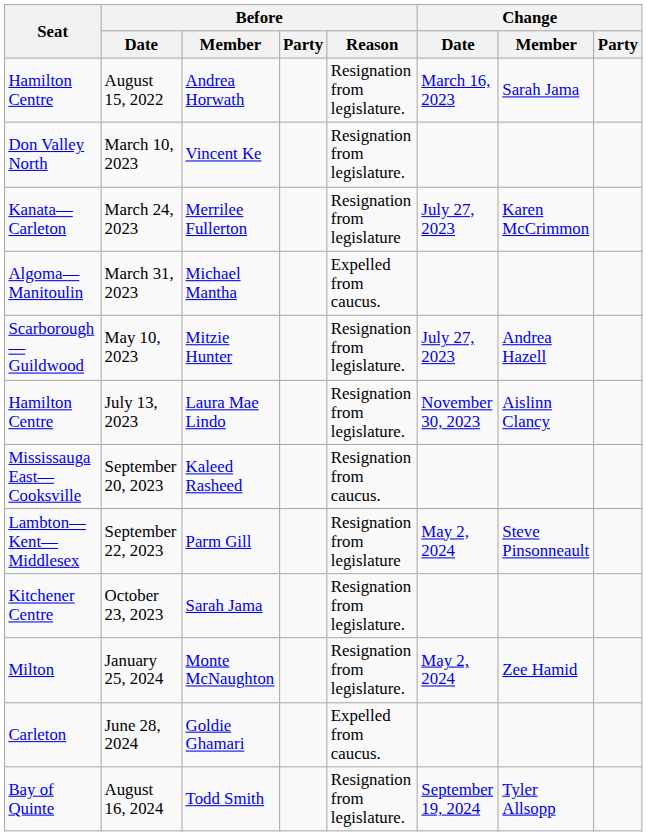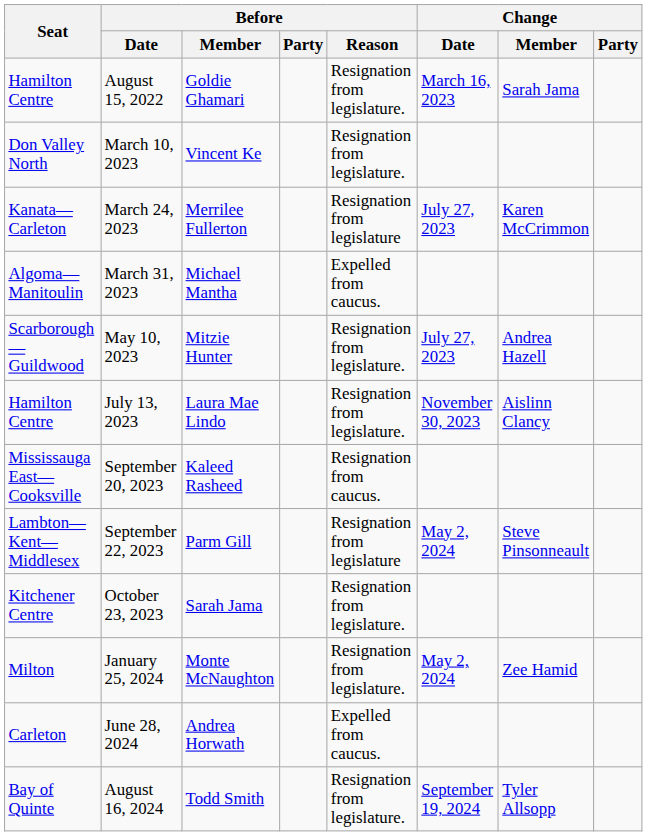 <table class="wikitable plainrowheaders" style="border: none;">
 <tr>
 <th rowspan="2">Seat</th>
 <th colspan="4">Before</th>
 <th colspan="3">Change</th>
 </tr>
 <tr>
 <th>Date</th>
 <th>Member</th>
 <th>Party</th>
 <th>Reason</th>
 <th>Date</th>
 <th>Member</th>
 <th>Party</th>
 </tr>
 <tr>
 <td><a href='#'>Hamilton Centre</a></td>
 <td>August 15, 2022</td>
-<td><a href='#'>Andrea Horwath</a></td>
+<td><a href='#'>Goldie Ghamari</a></td>
 <td></td>
 <td>Resignation from legislature.</td>
 <td><a href='#'>March 16, 2023</a></td>
 <td><a href='#'>Sarah Jama</a></td>
 <td> </td>
 </tr>
 <tr>
 <td><a href='#'>Don Valley North</a></td>
 <td>March 10, 2023</td>
 <td><a href='#'>Vincent Ke</a></td>
 <td></td>
 <td>Resignation from legislature.</td>
 <td></td>
 <td></td>
 <td></td>
 </tr>
 <tr>
 <td><a href='#'>Kanata—Carleton</a></td>
 <td>March 24, 2023</td>
 <td><a href='#'>Merrilee Fullerton</a></td>
 <td></td>
 <td>Resignation from legislature</td>
 <td><a href='#'>July 27, 2023</a></td>
 <td><a href='#'>Karen McCrimmon</a></td>
 <td></td>
 </tr>
 <tr>
 <td><a href='#'>Algoma—Manitoulin</a></td>
 <td>March 31, 2023</td>
 <td><a href='#'>Michael Mantha</a></td>
 <td></td>
 <td>Expelled from caucus.</td>
 <td></td>
 <td></td>
 <td></td>
 </tr>
 <tr>
 <td><a href='#'>Scarborough—Guildwood</a></td>
 <td>May 10, 2023</td>
 <td><a href='#'>Mitzie Hunter</a></td>
 <td></td>
 <td Resignation from legislature>Resignation from legislature.</td>
 <td><a href='#'>July 27, 2023</a></td>
 <td><a href='#'>Andrea Hazell</a></td>
 <td></td>
 </tr>
 <tr>
 <td><a href='#'>Hamilton Centre</a></td>
 <td>July 13, 2023</td>
 <td><a href='#'>Laura Mae Lindo</a></td>
 <td></td>
 <td Resignation from legislature>Resignation from legislature.</td>
 <td><a href='#'>November 30, 2023</a></td>
 <td><a href='#'>Aislinn Clancy</a></td>
 <td></td>
 </tr>
 <tr>
 <td><a href='#'>Mississauga East—Cooksville</a></td>
 <td>September 20, 2023</td>
 <td><a href='#'>Kaleed Rasheed</a></td>
 <td></td>
 <td>Resignation from caucus.</td>
 <td></td>
 <td></td>
 <td></td>
 </tr>
 <tr>
 <td><a href='#'>Lambton—Kent—Middlesex</a></td>
 <td>September 22, 2023</td>
 <td><a href='#'>Parm Gill</a></td>
 <td></td>
 <td>Resignation from legislature</td>
 <td><a href='#'>May 2, 2024</a></td>
 <td><a href='#'>Steve Pinsonneault</a></td>
 <td></td>
 </tr>
 <tr>
 <td><a href='#'>Kitchener Centre</a></td>
 <td>October 23, 2023</td>
 <td><a href='#'>Sarah Jama</a></td>
 <td></td>
 <td Resignation from legislature>Resignation from legislature.</td>
 <td></td>
 <td></td>
 <td></td>
 </tr>
 <tr>
 <td><a href='#'>Milton</a></td>
 <td>January 25, 2024</td>
 <td><a href='#'>Monte McNaughton</a></td>
 <td></td>
 <td>Resignation from legislature.</td>
 <td><a href='#'>May 2, 2024</a></td>
 <td><a href='#'>Zee Hamid</a></td>
 <td></td>
 </tr>
 <tr>
 <td><a href='#'>Carleton</a></td>
 <td>June 28, 2024</td>
-<td><a href='#'>Goldie Ghamari</a></td>
+<td><a href='#'>Andrea Horwath</a></td>
 <td></td>
 <td>Expelled from caucus.</td>
 <td></td>
 <td></td>
 <td></td>
 </tr>
 <tr>
 <td><a href='#'>Bay of Quinte</a></td>
 <td>August 16, 2024</td>
 <td><a href='#'>Todd Smith</a></td>
 <td></td>
 <td>Resignation from legislature.</td>
 <td><a href='#'>September 19, 2024</a></td>
 <td><a href='#'>Tyler Allsopp</a></td>
 <td></td>
 </tr>
 </table>
